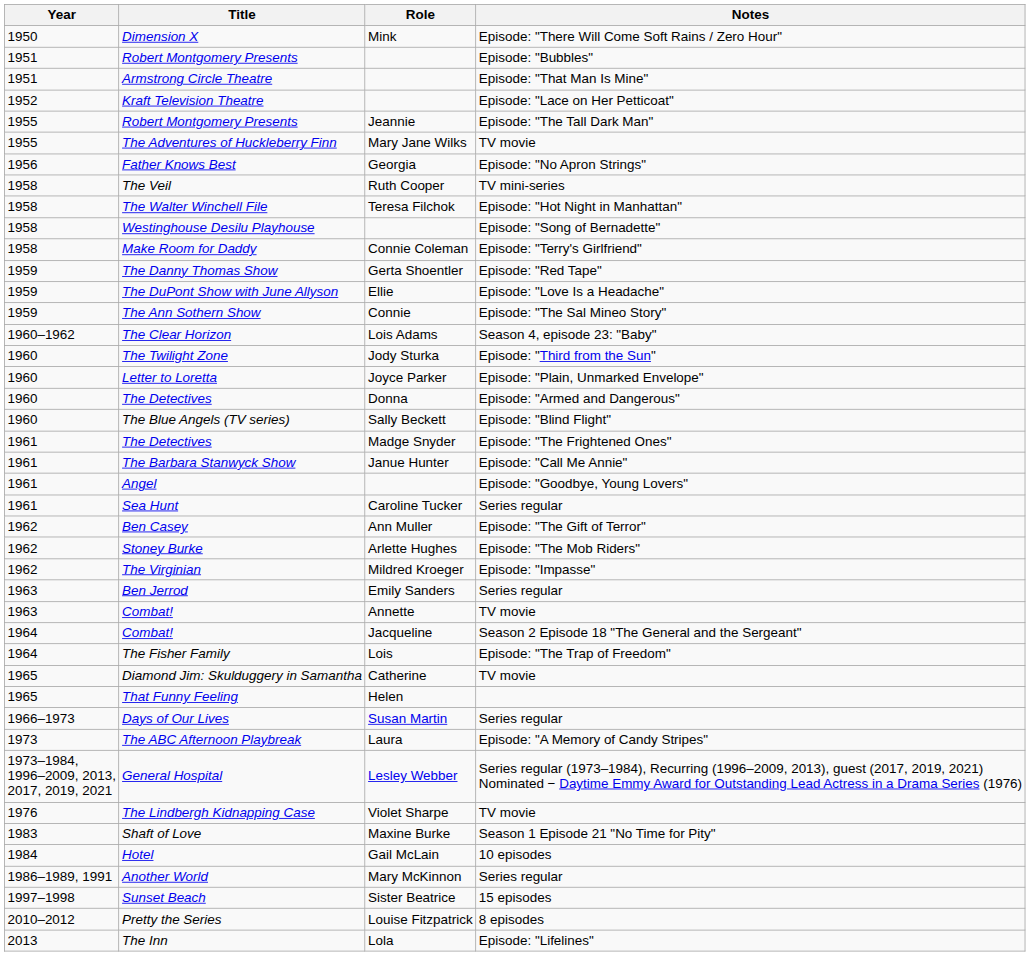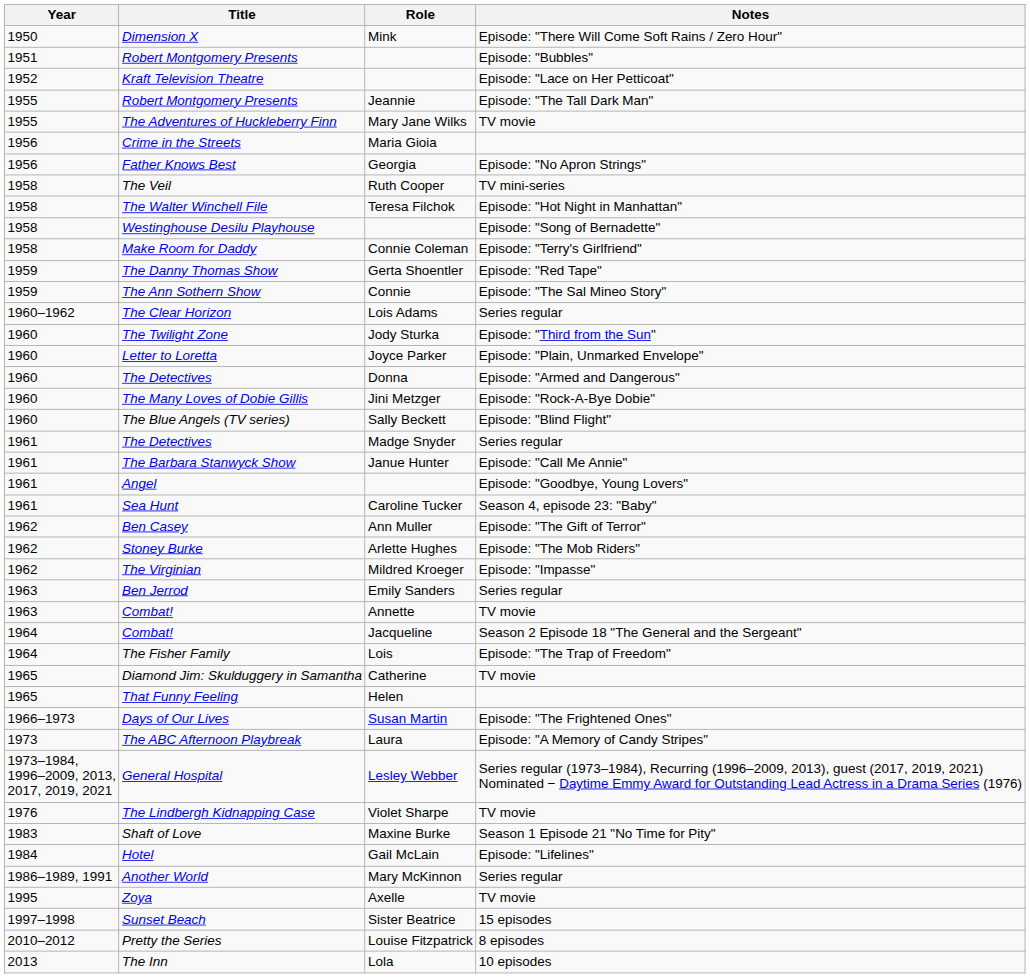 <table class="wikitable sortable">
 <tr>
 <th class="sortable">Year</th>
 <th>Title</th>
 <th>Role</th>
 <th>Notes</th>
 </tr>
 <tr>
 <td>1950</td>
 <td><em><a href='#'>Dimension X</a></em></td>
 <td>Mink</td>
 <td>Episode: "There Will Come Soft Rains / Zero Hour"</td>
 </tr>
 <tr>
 <td>1951</td>
 <td><em><a href='#'>Robert Montgomery Presents</a></em></td>
 <td></td>
 <td>Episode: "Bubbles"</td>
 </tr>
 <tr>
-<td>1951</td>
-<td><em><a href='#'>Armstrong Circle Theatre</a></em></td>
-<td></td>
-<td>Episode: "That Man Is Mine"</td>
-</tr>
-<tr>
 <td>1952</td>
 <td><em><a href='#'>Kraft Television Theatre</a></em></td>
 <td></td>
 <td>Episode: "Lace on Her Petticoat"</td>
 </tr>
 <tr>
 <td>1955</td>
 <td><em><a href='#'>Robert Montgomery Presents</a></em></td>
 <td>Jeannie</td>
 <td>Episode: "The Tall Dark Man"</td>
 </tr>
 <tr>
 <td>1955</td>
 <td><em><a href='#'>The Adventures of Huckleberry Finn</a></em></td>
 <td>Mary Jane Wilks</td>
 <td>TV movie</td>
+</tr>
+<tr>
+<td>1956</td>
+<td><em><a href='#'>Crime in the Streets</a></em></td>
+<td>Maria Gioia</td>
+<td></td>
 </tr>
 <tr>
 <td>1956</td>
 <td><em><a href='#'>Father Knows Best</a></em></td>
 <td>Georgia</td>
 <td>Episode: "No Apron Strings"</td>
 </tr>
 <tr>
 <td>1958</td>
 <td><em>The Veil</em></td>
 <td>Ruth Cooper</td>
 <td>TV mini-series</td>
 </tr>
 <tr>
 <td>1958</td>
 <td><em><a href='#'>The Walter Winchell File</a></em></td>
 <td>Teresa Filchok</td>
 <td>Episode: "Hot Night in Manhattan"</td>
 </tr>
 <tr>
 <td>1958</td>
 <td><em><a href='#'>Westinghouse Desilu Playhouse</a></em></td>
 <td></td>
 <td>Episode: "Song of Bernadette"</td>
 </tr>
 <tr>
 <td>1958</td>
 <td><em><a href='#'>Make Room for Daddy</a></em></td>
 <td>Connie Coleman</td>
 <td>Episode: "Terry's Girlfriend"</td>
 </tr>
 <tr>
 <td>1959</td>
 <td><em><a href='#'>The Danny Thomas Show</a></em></td>
 <td>Gerta Shoentler</td>
 <td>Episode: "Red Tape"</td>
 </tr>
 <tr>
 <td>1959</td>
-<td><em><a href='#'>The DuPont Show with June Allyson</a></em></td>
-<td>Ellie</td>
-<td>Episode: "Love Is a Headache"</td>
-</tr>
-<tr>
-<td>1959</td>
 <td><em><a href='#'>The Ann Sothern Show</a></em></td>
 <td>Connie</td>
 <td>Episode: "The Sal Mineo Story"</td>
 </tr>
 <tr>
 <td>1960–1962</td>
 <td><em><a href='#'>The Clear Horizon</a></em></td>
 <td>Lois Adams</td>
-<td>Season 4, episode 23: "Baby"</td>
+<td>Series regular</td>
 </tr>
 <tr>
 <td>1960</td>
 <td><em><a href='#'>The Twilight Zone</a></em></td>
 <td>Jody Sturka</td>
 <td>Episode: "<a href='#'>Third from the Sun</a>"</td>
 </tr>
 <tr>
 <td>1960</td>
 <td><em><a href='#'>Letter to Loretta</a></em></td>
 <td>Joyce Parker</td>
 <td>Episode: "Plain, Unmarked Envelope"</td>
 </tr>
 <tr>
 <td>1960</td>
 <td><em><a href='#'>The Detectives</a></em></td>
 <td>Donna</td>
 <td>Episode: "Armed and Dangerous"</td>
 </tr>
 <tr>
 <td>1960</td>
+<td><em><a href='#'>The Many Loves of Dobie Gillis</a></em></td>
+<td>Jini Metzger</td>
+<td>Episode: "Rock-A-Bye Dobie"</td>
+</tr>
+<tr>
+<td>1960</td>
 <td><em>The Blue Angels (TV series)</em></td>
 <td>Sally Beckett</td>
 <td>Episode: "Blind Flight"</td>
 </tr>
 <tr>
 <td>1961</td>
 <td><em><a href='#'>The Detectives</a></em></td>
 <td>Madge Snyder</td>
-<td>Episode: "The Frightened Ones"</td>
+<td>Series regular</td>
 </tr>
 <tr>
 <td>1961</td>
 <td><em><a href='#'>The Barbara Stanwyck Show</a></em></td>
 <td>Janue Hunter</td>
 <td>Episode: "Call Me Annie"</td>
 </tr>
 <tr>
 <td>1961</td>
 <td><em><a href='#'>Angel</a></em></td>
 <td></td>
 <td>Episode: "Goodbye, Young Lovers"</td>
 </tr>
 <tr>
 <td>1961</td>
 <td><em><a href='#'>Sea Hunt</a></em></td>
 <td>Caroline Tucker</td>
-<td>Series regular</td>
+<td>Season 4, episode 23: "Baby"</td>
 </tr>
 <tr>
 <td>1962</td>
 <td><em><a href='#'>Ben Casey</a></em></td>
 <td>Ann Muller</td>
 <td>Episode: "The Gift of Terror"</td>
 </tr>
 <tr>
 <td>1962</td>
 <td><em><a href='#'>Stoney Burke</a></em></td>
 <td>Arlette Hughes</td>
 <td>Episode: "The Mob Riders"</td>
 </tr>
 <tr>
 <td>1962</td>
 <td><em><a href='#'>The Virginian</a></em></td>
 <td>Mildred Kroeger</td>
 <td>Episode: "Impasse"</td>
 </tr>
 <tr>
 <td>1963</td>
 <td><em><a href='#'>Ben Jerrod</a></em></td>
 <td>Emily Sanders</td>
 <td>Series regular</td>
 </tr>
 <tr>
 <td>1963</td>
 <td><em><a href='#'>Combat!</a></em></td>
 <td>Annette</td>
 <td>TV movie</td>
 </tr>
 <tr>
 <td>1964</td>
 <td><em><a href='#'>Combat!</a></em></td>
 <td>Jacqueline</td>
 <td>Season 2 Episode 18 "The General and the Sergeant"</td>
 </tr>
 <tr>
 <td>1964</td>
 <td><em>The Fisher Family</em></td>
 <td>Lois</td>
 <td>Episode: "The Trap of Freedom"</td>
 </tr>
 <tr>
 <td>1965</td>
 <td><em>Diamond Jim: Skulduggery in Samantha</em></td>
 <td>Catherine</td>
 <td>TV movie</td>
 </tr>
 <tr>
 <td>1965</td>
 <td><em><a href='#'>That Funny Feeling</a></em></td>
 <td>Helen</td>
 <td></td>
 </tr>
 <tr>
 <td>1966–1973</td>
 <td><em><a href='#'>Days of Our Lives</a></em></td>
 <td><a href='#'>Susan Martin</a></td>
-<td>Series regular</td>
+<td>Episode: "The Frightened Ones"</td>
 </tr>
 <tr>
 <td>1973</td>
 <td><em><a href='#'>The ABC Afternoon Playbreak</a></em></td>
 <td>Laura</td>
 <td>Episode: "A Memory of Candy Stripes"</td>
 </tr>
 <tr>
 <td>1973–1984,<br>1996–2009, 2013,<br>2017, 2019, 2021</td>
 <td><em><a href='#'>General Hospital</a></em></td>
 <td><a href='#'>Lesley Webber</a></td>
 <td>Series regular (1973–1984), Recurring (1996–2009, 2013), guest (2017, 2019, 2021)<br>Nominated − <a href='#'>Daytime Emmy Award for Outstanding Lead Actress in a Drama Series</a> (1976)</td>
 </tr>
 <tr>
 <td>1976</td>
 <td><em><a href='#'>The Lindbergh Kidnapping Case</a></em></td>
 <td>Violet Sharpe</td>
 <td>TV movie</td>
 </tr>
 <tr>
 <td>1983</td>
 <td><em>Shaft of Love</em></td>
 <td>Maxine Burke</td>
 <td>Season 1 Episode 21 "No Time for Pity"</td>
 </tr>
 <tr>
 <td>1984</td>
 <td><em><a href='#'>Hotel</a></em></td>
 <td>Gail McLain</td>
-<td>10 episodes</td>
+<td>Episode: "Lifelines"</td>
 </tr>
 <tr>
 <td>1986–1989, 1991</td>
 <td><em><a href='#'>Another World</a></em></td>
 <td>Mary McKinnon</td>
 <td>Series regular</td>
+</tr>
+<tr>
+<td>1995</td>
+<td><em><a href='#'>Zoya</a></em></td>
+<td>Axelle</td>
+<td>TV movie</td>
 </tr>
 <tr>
 <td>1997–1998</td>
 <td><em><a href='#'>Sunset Beach</a></em></td>
 <td>Sister Beatrice</td>
 <td>15 episodes</td>
 </tr>
 <tr>
 <td>2010–2012</td>
 <td><em>Pretty the Series</em></td>
 <td>Louise Fitzpatrick</td>
 <td>8 episodes</td>
 </tr>
 <tr>
 <td>2013</td>
 <td><em>The Inn</em></td>
 <td>Lola</td>
-<td>Episode: "Lifelines"</td>
+<td>10 episodes</td>
 </tr>
 </table>
